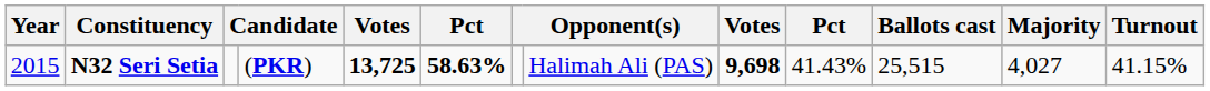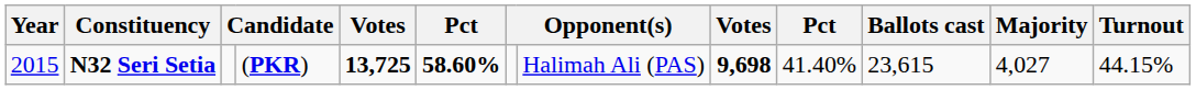 <table class="wikitable" style="margin:0.5em ; font-size:95%">
 <tr>
 <th>Year</th>
 <th>Constituency</th>
 <th colspan=2>Candidate</th>
 <th>Votes</th>
 <th>Pct</th>
 <th colspan=2>Opponent(s)</th>
 <th>Votes</th>
 <th>Pct</th>
 <th>Ballots cast</th>
 <th>Majority</th>
 <th>Turnout</th>
 </tr>
 <tr>
 <td><a href='#'>2015</a></td>
 <td><strong>N32 <a href='#'>Seri Setia</a></strong></td>
 <td></td>
 <td> (<a href='#'><strong>PKR</strong></a>)</td>
 <td align="right"><strong>13,725</strong></td>
-<td><strong>58.63%</strong></td>
+<td><strong>58.60%</strong></td>
 <td></td>
 <td><a href='#'>Halimah Ali</a> (<a href='#'>PAS</a>)</td>
 <td align="right"><strong>9,698</strong></td>
-<td>41.43%</td>
-<td>25,515</td>
+<td>41.40%</td>
+<td>23,615</td>
 <td>4,027</td>
-<td>41.15%</td>
+<td>44.15%</td>
 </tr>
 </table>
